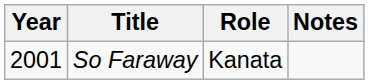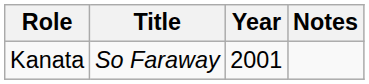 <table class="wikitable">
 <tr>
+<th>Role</th>
+<th>Title</th>
 <th>Year</th>
-<th>Title</th>
-<th>Role</th>
 <th>Notes</th>
 </tr>
 <tr>
+<td>Kanata</td>
+<td><em>So Faraway</em></td>
 <td>2001</td>
-<td><em>So Faraway</em></td>
-<td>Kanata</td>
 <td></td>
 </tr>
 </table>
